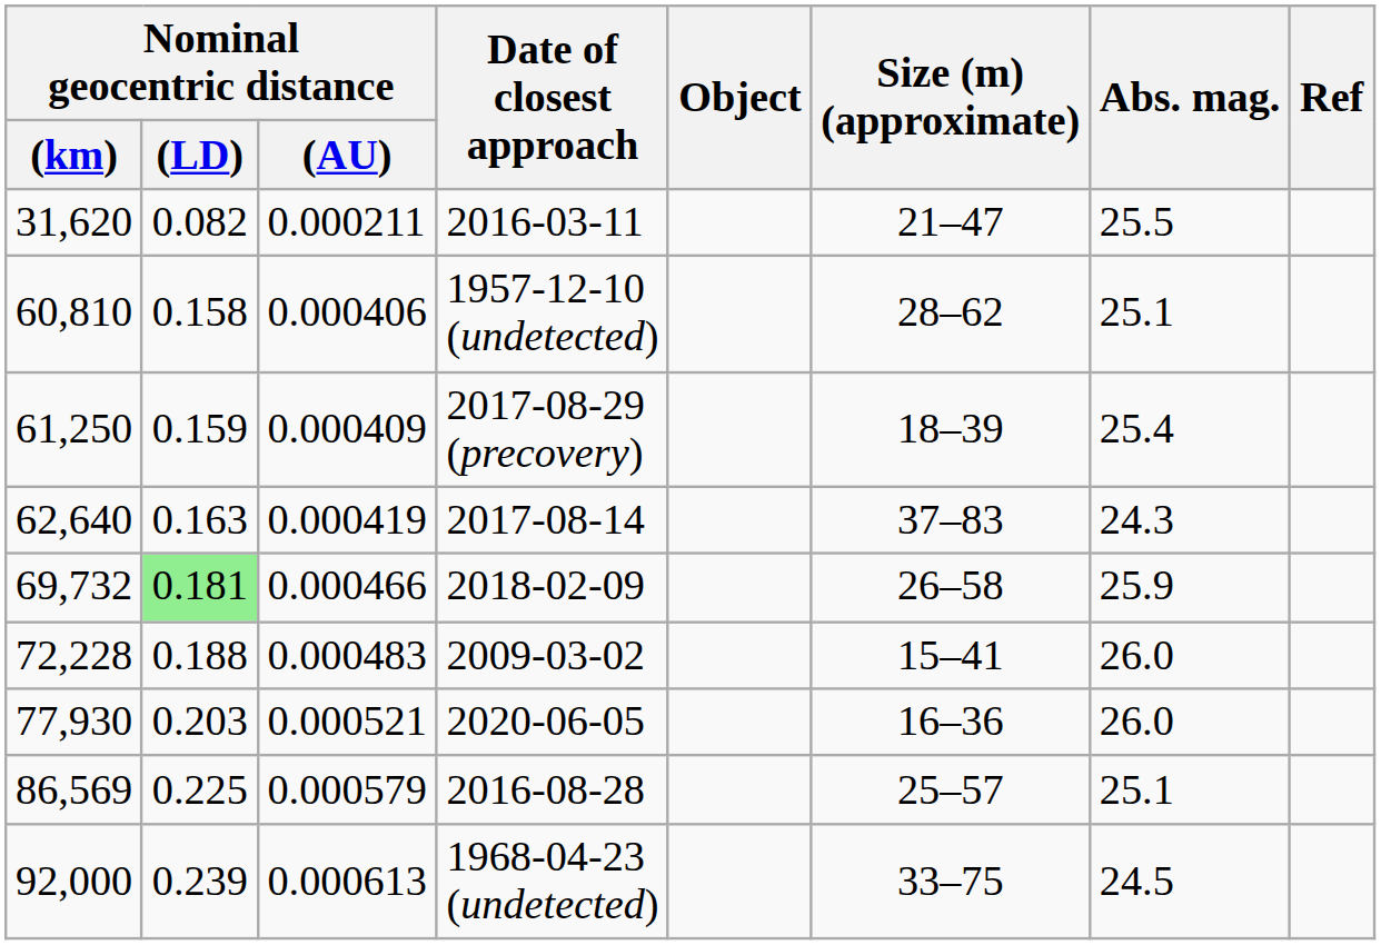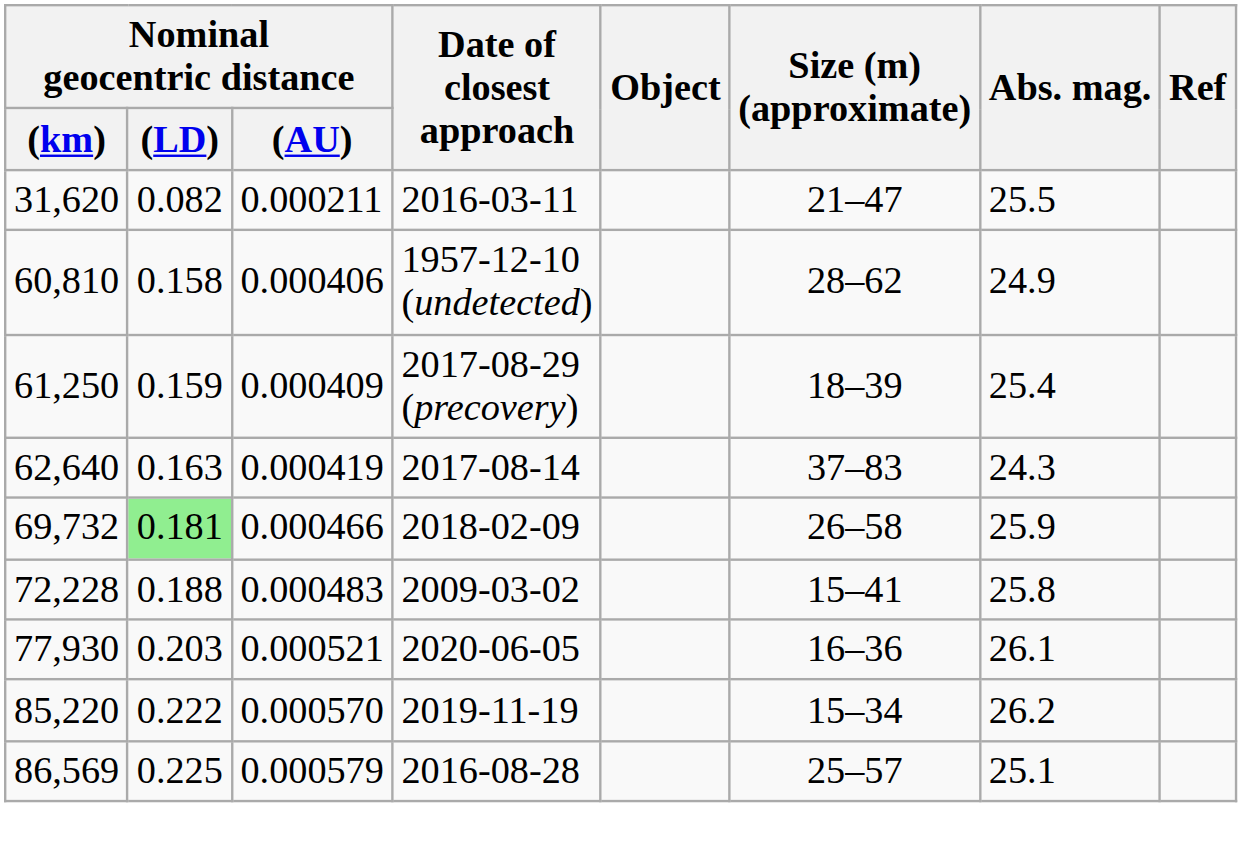 <table class="wikitable sortable">
 <tr>
 <th colspan=3>Nominal<br>geocentric distance</th>
 <th rowspan=2>Date of<br>closest<br>approach</th>
 <th rowspan=2>Object</th>
 <th rowspan=2>Size (m)<br>(approximate)</th>
 <th rowspan=2>Abs. mag.</th>
 <th rowspan=2>Ref</th>
 </tr>
 <tr>
 <th>(<a href='#'>km</a>)</th>
 <th>(<a href='#'>LD</a>)</th>
 <th>(<a href='#'>AU</a>)</th>
 </tr>
 <tr>
 <td align=right>31,620</td>
 <td align=right>0.082</td>
 <td>0.000211</td>
 <td>2016-03-11</td>
 <td align=left></td>
 <td align=center>21–47</td>
 <td>25.5</td>
 <td></td>
 </tr>
 <tr>
 <td align=right>60,810</td>
 <td align=right>0.158</td>
 <td>0.000406</td>
 <td>1957-12-10<br>(<em>undetected</em>)</td>
 <td align=left></td>
 <td align=center>28–62</td>
-<td>25.1</td>
+<td>24.9</td>
 <td></td>
 </tr>
 <tr>
 <td align=right>61,250</td>
 <td align=right>0.159</td>
 <td>0.000409</td>
 <td>2017-08-29<br>(<em>precovery</em>)</td>
 <td align=left></td>
 <td align=center>18–39</td>
 <td>25.4</td>
 <td></td>
 </tr>
 <tr>
 <td align=right>62,640</td>
 <td align=right>0.163</td>
 <td>0.000419</td>
 <td>2017-08-14</td>
 <td align=left></td>
 <td align=center>37–83</td>
 <td>24.3</td>
 <td></td>
 </tr>
 <tr>
 <td align=right>69,732</td>
 <td align=right style="background: lightgreen;">0.181</td>
 <td>0.000466</td>
 <td>2018-02-09</td>
 <td align=left></td>
 <td align=center>26–58</td>
 <td>25.9</td>
 <td></td>
 </tr>
 <tr>
 <td align=right>72,228</td>
 <td align=right>0.188</td>
 <td>0.000483</td>
 <td>2009-03-02</td>
 <td align=left></td>
 <td align=center>15–41</td>
-<td>26.0</td>
+<td>25.8</td>
 <td></td>
 </tr>
 <tr>
 <td align=right>77,930</td>
 <td align=right>0.203</td>
 <td>0.000521</td>
 <td>2020-06-05</td>
 <td align=left></td>
 <td align=center>16–36</td>
-<td>26.0</td>
+<td>26.1</td>
+<td></td>
+</tr>
+<tr>
+<td align=right>85,220</td>
+<td align=right>0.222</td>
+<td>0.000570</td>
+<td>2019-11-19</td>
+<td align=left></td>
+<td align=center>15–34</td>
+<td>26.2</td>
 <td></td>
 </tr>
 <tr>
 <td align=right>86,569</td>
 <td align=right>0.225</td>
 <td>0.000579</td>
 <td>2016-08-28</td>
 <td align=left></td>
 <td align=center>25–57</td>
 <td>25.1</td>
 <td></td>
 </tr>
-<tr>
-<td align=right>92,000</td>
-<td align=right>0.239</td>
-<td>0.000613</td>
-<td>1968-04-23<br>(<em>undetected</em>)</td>
-<td align=left></td>
-<td align=center>33–75</td>
-<td>24.5</td>
-<td></td>
-</tr>
 </table>
